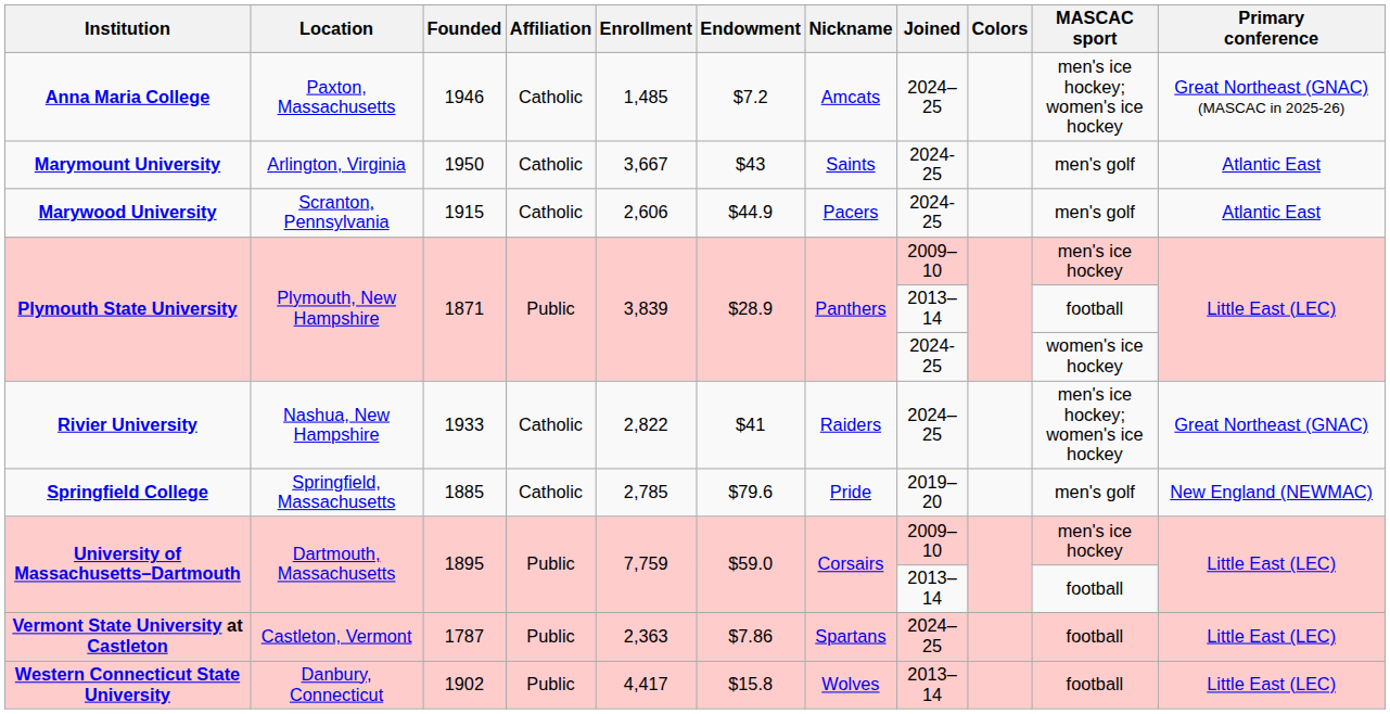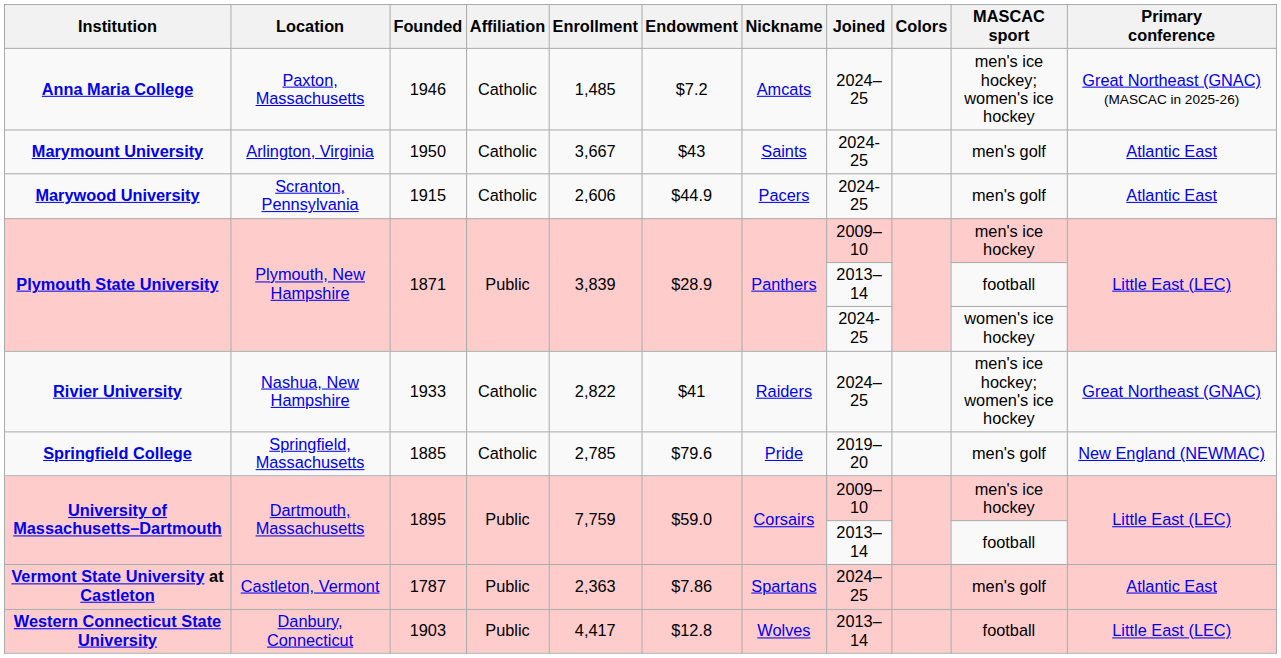 <table class="wikitable sortable" style="text-align:center;">
 <tr>
 <th>Institution</th>
 <th>Location</th>
 <th>Founded</th>
 <th>Affiliation</th>
 <th>Enrollment</th>
 <th>Endowment<br></th>
 <th>Nickname</th>
 <th>Joined</th>
 <th>Colors</th>
 <th>MASCAC<br>sport</th>
 <th>Primary<br>conference</th>
 </tr>
 <tr>
 <td><strong><a href='#'>Anna Maria College</a></strong></td>
 <td><a href='#'>Paxton, Massachusetts</a></td>
 <td>1946</td>
 <td>Catholic<br></td>
 <td>1,485</td>
 <td>$7.2</td>
 <td><a href='#'>Amcats</a></td>
 <td>2024–25</td>
 <td></td>
 <td>men's ice hockey;<br>women's ice hockey</td>
 <td><a href='#'>Great Northeast (GNAC)</a> <small>(MASCAC in 2025-26)</small></td>
 </tr>
 <tr>
 <td><strong><a href='#'>Marymount University</a></strong></td>
 <td><a href='#'>Arlington, Virginia</a></td>
 <td>1950</td>
 <td>Catholic<br></td>
 <td>3,667</td>
 <td>$43</td>
 <td><a href='#'>Saints</a></td>
 <td>2024-25</td>
 <td></td>
 <td>men's golf</td>
 <td><a href='#'>Atlantic East</a></td>
 </tr>
 <tr>
 <td><strong><a href='#'>Marywood University</a></strong></td>
 <td><a href='#'>Scranton, Pennsylvania</a></td>
 <td>1915</td>
 <td>Catholic<br></td>
 <td>2,606</td>
 <td>$44.9</td>
 <td><a href='#'>Pacers</a></td>
 <td>2024-25</td>
 <td>  </td>
 <td>men's golf</td>
 <td><a href='#'>Atlantic East</a></td>
 </tr>
 <tr bgcolor=ffcccc>
 <td rowspan=3><strong><a href='#'>Plymouth State University</a></strong></td>
 <td rowspan=3><a href='#'>Plymouth, New Hampshire</a></td>
 <td rowspan=3>1871</td>
 <td rowspan=3>Public</td>
 <td rowspan=3>3,839</td>
 <td rowspan=3>$28.9</td>
 <td rowspan=3><a href='#'>Panthers</a></td>
 <td>2009–10</td>
 <td rowspan=3></td>
 <td>men's ice hockey</td>
 <td rowspan=3><a href='#'>Little East (LEC)</a></td>
 </tr>
 <tr>
 <td>2013–14</td>
 <td>football</td>
 </tr>
 <tr>
 <td>2024-25</td>
 <td>women's ice hockey</td>
 </tr>
 <tr>
 <td><strong><a href='#'>Rivier University</a></strong></td>
 <td><a href='#'>Nashua, New Hampshire</a></td>
 <td>1933</td>
 <td>Catholic<br></td>
 <td>2,822</td>
 <td>$41</td>
 <td><a href='#'>Raiders</a></td>
 <td>2024–25</td>
 <td></td>
 <td>men's ice hockey;<br>women's ice hockey</td>
 <td><a href='#'>Great Northeast (GNAC)</a></td>
 </tr>
 <tr>
 <td><strong><a href='#'>Springfield College</a></strong></td>
 <td><a href='#'>Springfield, Massachusetts</a></td>
 <td>1885</td>
 <td>Catholic<br></td>
 <td>2,785</td>
 <td>$79.6</td>
 <td><a href='#'>Pride</a></td>
 <td>2019–20</td>
 <td> </td>
 <td>men's golf</td>
 <td><a href='#'>New England (NEWMAC)</a></td>
 </tr>
 <tr bgcolor=ffcccc>
 <td rowspan=2><strong><a href='#'>University of Massachusetts–Dartmouth</a></strong></td>
 <td rowspan=2><a href='#'>Dartmouth, Massachusetts</a></td>
 <td rowspan=2>1895</td>
 <td rowspan=2>Public</td>
 <td rowspan=2>7,759</td>
 <td rowspan=2>$59.0</td>
 <td rowspan=2><a href='#'>Corsairs</a></td>
 <td>2009–10</td>
 <td rowspan=2></td>
 <td>men's ice hockey</td>
 <td rowspan=2><a href='#'>Little East (LEC)</a></td>
 </tr>
 <tr>
 <td>2013–14</td>
 <td>football</td>
 </tr>
 <tr bgcolor=ffcccc>
 <td><strong><a href='#'>Vermont State University</a> at <a href='#'>Castleton</a></strong></td>
 <td><a href='#'>Castleton, Vermont</a></td>
 <td>1787</td>
 <td>Public</td>
 <td>2,363</td>
 <td>$7.86</td>
 <td><a href='#'>Spartans</a></td>
 <td>2024–25</td>
 <td></td>
-<td>football</td>
-<td><a href='#'>Little East (LEC)</a></td>
+<td>men's golf</td>
+<td><a href='#'>Atlantic East</a></td>
 </tr>
 <tr bgcolor=ffcccc>
 <td><strong><a href='#'>Western Connecticut State University</a></strong></td>
 <td><a href='#'>Danbury, Connecticut</a></td>
-<td>1902</td>
+<td>1903</td>
 <td>Public</td>
 <td>4,417</td>
-<td>$15.8</td>
+<td>$12.8</td>
 <td><a href='#'>Wolves</a></td>
 <td>2013–14</td>
 <td></td>
 <td>football</td>
 <td><a href='#'>Little East (LEC)</a></td>
 </tr>
 </table>
